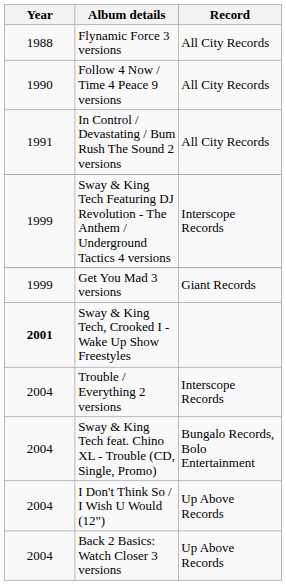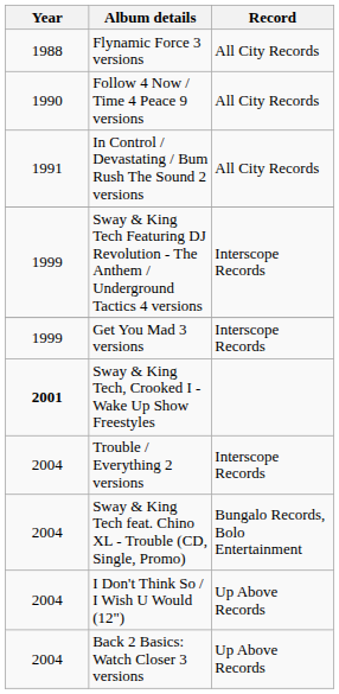 <table class="wikitable">
 <tr>
 <th style="width:80px;">Year</th>
 <th style="width:120px;">Album details</th>
 <th style="width:120px;">Record</th>
 </tr>
 <tr>
 <td style="text-align:center;">1988</td>
 <td>Flynamic Force   3 versions</td>
 <td>All City Records</td>
 </tr>
 <tr>
 <td style="text-align:center;">1990</td>
 <td>Follow 4 Now / Time 4 Peace   9 versions</td>
 <td>All City Records</td>
 </tr>
 <tr>
 <td style="text-align:center;">1991</td>
 <td>In Control / Devastating / Bum Rush The Sound   2 versions</td>
 <td>All City Records</td>
 </tr>
 <tr>
 </tr>
 <tr>
 <td style="text-align:center;">1999</td>
 <td>Sway & King Tech Featuring DJ Revolution - The Anthem / Underground Tactics  4 versions</td>
 <td>Interscope Records</td>
 </tr>
 <tr>
 </tr>
 <tr>
 <td style="text-align:center;">1999</td>
 <td>Get You Mad   3 versions</td>
-<td>Giant Records</td>
+<td>Interscope Records</td>
 </tr>
 <tr>
 <td style="text-align:center;"><strong>2001</strong></td>
 <td>Sway & King Tech, Crooked I - Wake Up Show Freestyles</td>
 <td></td>
 </tr>
 <tr>
 <td style="text-align:center;">2004</td>
 <td>Trouble / Everything   2 versions</td>
 <td>Interscope Records</td>
 </tr>
 <tr>
 <td style="text-align:center;">2004</td>
 <td>Sway & King Tech feat. Chino XL - Trouble (CD, Single, Promo)</td>
 <td>Bungalo Records,<br> Bolo Entertainment</td>
 </tr>
 <tr>
 <td style="text-align:center;">2004</td>
 <td>I Don't Think So / I Wish U Would (12")</td>
 <td>Up Above Records</td>
 </tr>
 <tr>
 <td style="text-align:center;">2004</td>
 <td>Back 2 Basics: Watch Closer   3 versions</td>
 <td>Up Above Records</td>
 </tr>
 </table>
